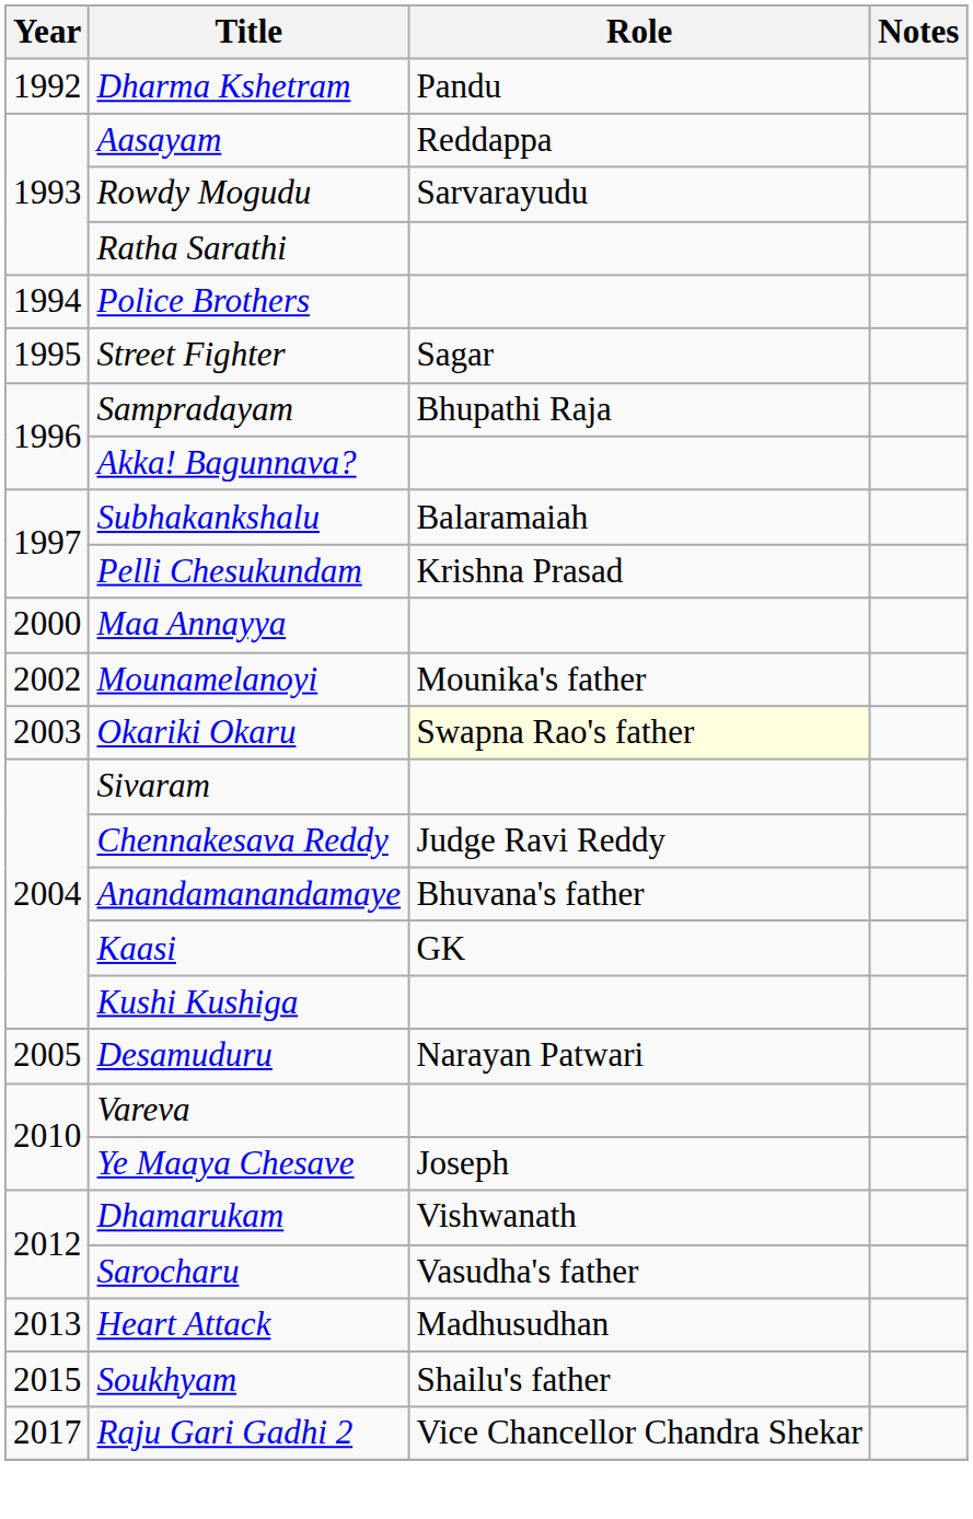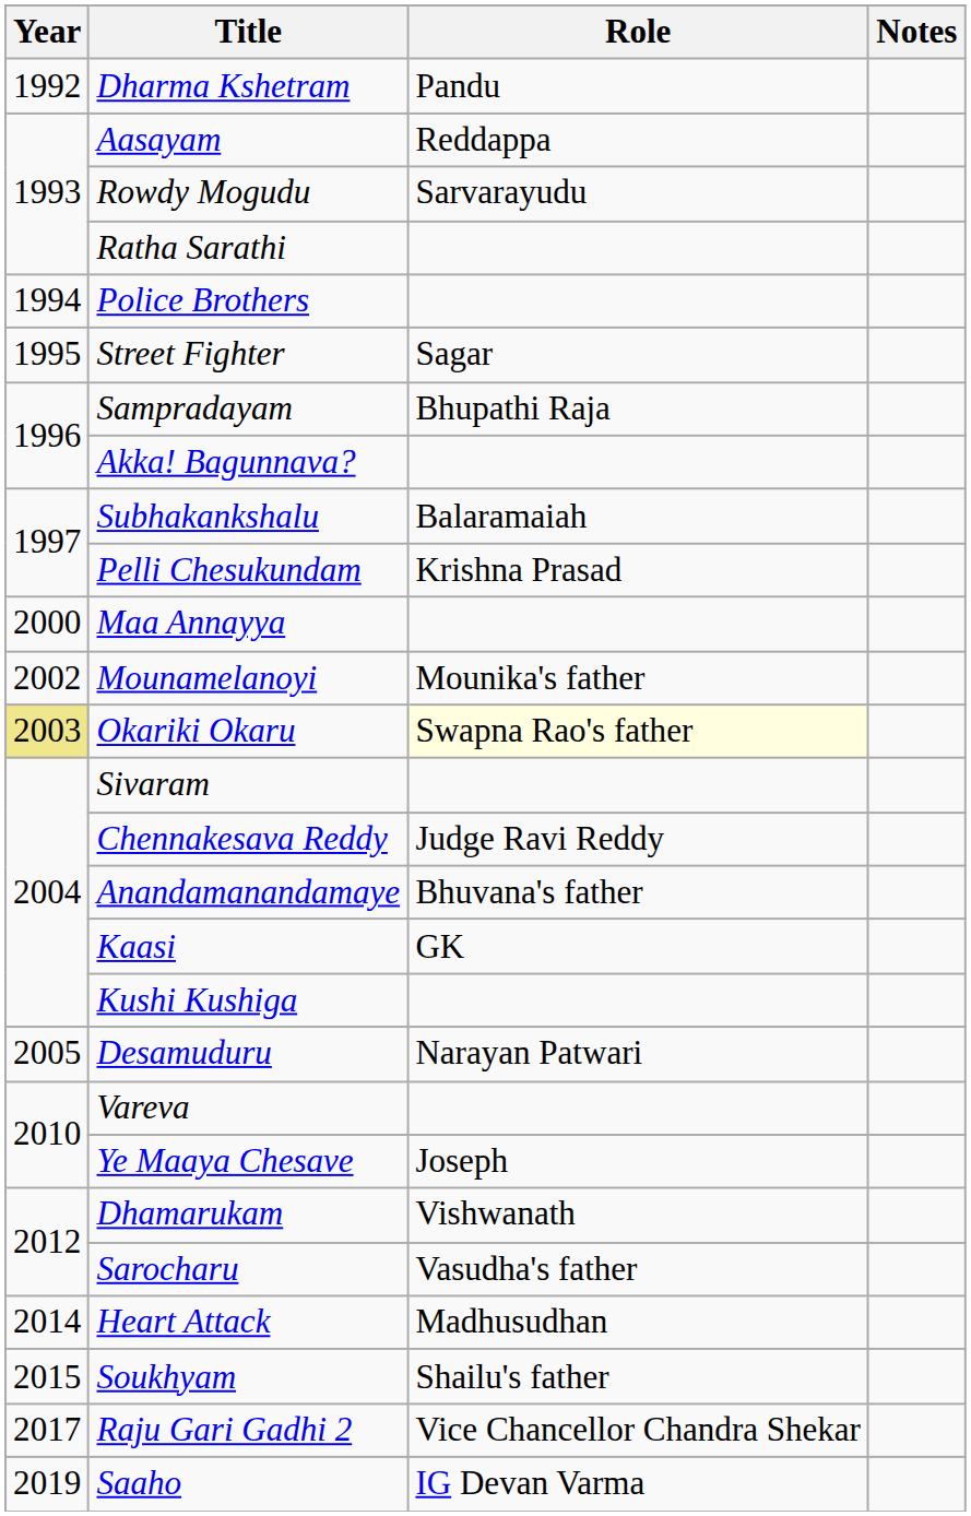 <table class="wikitable sortable">
 <tr>
 <th>Year</th>
 <th>Title</th>
 <th>Role</th>
 <th class="unsortable">Notes</th>
 </tr>
 <tr>
 <td>1992</td>
 <td><em><a href='#'>Dharma Kshetram</a></em></td>
 <td>Pandu</td>
 <td></td>
 </tr>
 <tr>
 <td rowspan="3">1993</td>
 <td><em><a href='#'>Aasayam</a></em></td>
 <td>Reddappa</td>
 <td></td>
 </tr>
 <tr>
 <td><em>Rowdy Mogudu</em></td>
 <td>Sarvarayudu</td>
 <td></td>
 </tr>
 <tr>
 <td><em>Ratha Sarathi</em></td>
 <td></td>
 <td></td>
 </tr>
 <tr>
 <td>1994</td>
 <td><em><a href='#'>Police Brothers</a></em></td>
 <td></td>
 <td></td>
 </tr>
 <tr>
 <td>1995</td>
 <td><em>Street Fighter</em></td>
 <td>Sagar</td>
 <td></td>
 </tr>
 <tr>
 <td rowspan=2>1996</td>
 <td><em>Sampradayam</em></td>
 <td>Bhupathi Raja</td>
 <td></td>
 </tr>
 <tr>
 <td><em><a href='#'>Akka! Bagunnava?</a></em></td>
 <td></td>
 <td></td>
 </tr>
 <tr>
 <td rowspan=2>1997</td>
 <td><em><a href='#'>Subhakankshalu</a></em></td>
 <td>Balaramaiah</td>
 <td></td>
 </tr>
 <tr>
 <td><em><a href='#'>Pelli Chesukundam</a></em></td>
 <td>Krishna Prasad</td>
 <td></td>
 </tr>
 <tr>
 <td>2000</td>
 <td><em><a href='#'>Maa Annayya</a></em></td>
 <td></td>
 <td></td>
 </tr>
 <tr>
 <td>2002</td>
 <td><em><a href='#'>Mounamelanoyi</a></em></td>
 <td>Mounika's father</td>
 <td></td>
 </tr>
 <tr>
-<td>2003</td>
+<td style="background: khaki;">2003</td>
 <td><em><a href='#'>Okariki Okaru</a></em></td>
 <td style="background: lightyellow;">Swapna Rao's father</td>
 <td></td>
 </tr>
 <tr>
 <td rowspan=5>2004</td>
 <td><em>Sivaram</em></td>
 <td></td>
 <td></td>
 </tr>
 <tr>
 <td><em><a href='#'>Chennakesava Reddy</a></em></td>
 <td>Judge Ravi Reddy</td>
 <td></td>
 </tr>
 <tr>
 <td><em><a href='#'>Anandamanandamaye</a></em></td>
 <td>Bhuvana's father</td>
 <td></td>
 </tr>
 <tr>
 <td><em><a href='#'>Kaasi</a></em></td>
 <td>GK</td>
 <td></td>
 </tr>
 <tr>
 <td><em><a href='#'>Kushi Kushiga</a></em></td>
 <td></td>
 <td></td>
 </tr>
 <tr>
 <td>2005</td>
 <td><em><a href='#'>Desamuduru</a></em></td>
 <td>Narayan Patwari</td>
 <td></td>
 </tr>
 <tr>
 <td rowspan=2>2010</td>
 <td><em>Vareva</em></td>
 <td></td>
 <td></td>
 </tr>
 <tr>
 <td><em><a href='#'>Ye Maaya Chesave</a></em></td>
 <td>Joseph</td>
 <td></td>
 </tr>
 <tr>
 <td rowspan=2>2012</td>
 <td><em><a href='#'>Dhamarukam</a></em></td>
 <td>Vishwanath</td>
 <td></td>
 </tr>
 <tr>
 <td><em><a href='#'>Sarocharu</a></em></td>
 <td>Vasudha's father</td>
 <td></td>
 </tr>
 <tr>
-<td>2013</td>
+<td>2014</td>
 <td><em><a href='#'>Heart Attack</a></em></td>
 <td>Madhusudhan</td>
 <td></td>
 </tr>
 <tr>
 <td>2015</td>
 <td><em><a href='#'>Soukhyam</a></em></td>
 <td>Shailu's father</td>
 <td></td>
 </tr>
 <tr>
 <td>2017</td>
 <td><em><a href='#'>Raju Gari Gadhi 2</a></em></td>
 <td>Vice Chancellor Chandra Shekar</td>
 <td></td>
 </tr>
 <tr>
+<td>2019</td>
+<td><em><a href='#'>Saaho</a></em></td>
+<td><a href='#'>IG</a> Devan Varma</td>
+<td></td>
+</tr>
+<tr>
 </tr>
 </table>
